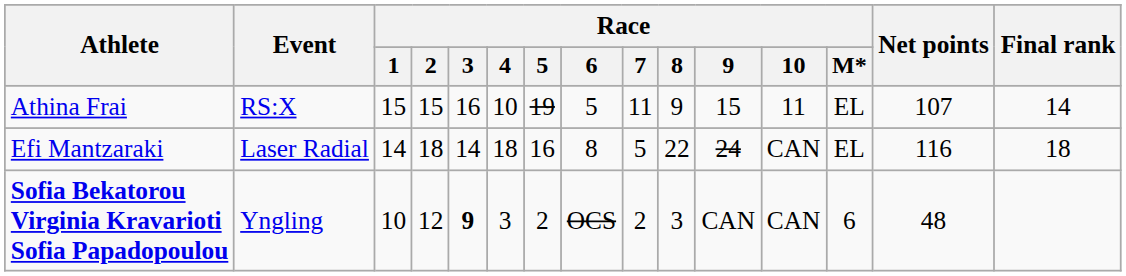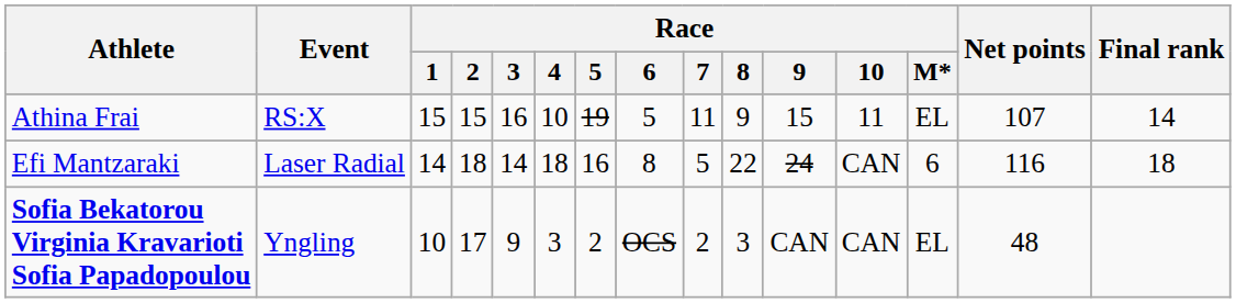 <table class="wikitable" style="font-size:90%">
 <tr>
 <th rowspan="2">Athlete</th>
 <th rowspan="2">Event</th>
 <th colspan=11>Race</th>
 <th rowspan=2>Net points</th>
 <th rowspan=2>Final rank</th>
 </tr>
 <tr style="font-size:95%">
 <th>1</th>
 <th>2</th>
 <th>3</th>
 <th>4</th>
 <th>5</th>
 <th>6</th>
 <th>7</th>
 <th>8</th>
 <th>9</th>
 <th>10</th>
 <th>M*</th>
 </tr>
 <tr align=center>
 <td align=left><a href='#'>Athina Frai</a></td>
 <td align=left><a href='#'>RS:X</a></td>
 <td>15</td>
 <td>15</td>
 <td>16</td>
 <td>10</td>
 <td><s>19</s></td>
 <td>5</td>
 <td>11</td>
 <td>9</td>
 <td>15</td>
 <td>11</td>
 <td>EL</td>
 <td>107</td>
 <td>14</td>
 </tr>
 <tr align=center>
 <td align=left><a href='#'>Efi Mantzaraki</a></td>
 <td align=left><a href='#'>Laser Radial</a></td>
 <td>14</td>
 <td>18</td>
 <td>14</td>
 <td>18</td>
 <td>16</td>
 <td>8</td>
 <td>5</td>
 <td>22</td>
 <td><s>24</s></td>
 <td>CAN</td>
-<td>EL</td>
+<td>6</td>
 <td>116</td>
 <td>18</td>
 </tr>
 <tr align=center>
 <td align=left><strong><a href='#'>Sofia Bekatorou</a> <br> <a href='#'>Virginia Kravarioti</a><br><a href='#'>Sofia Papadopoulou</a></strong></td>
 <td align=left><a href='#'>Yngling</a></td>
 <td>10</td>
-<td>12</td>
-<td><strong>9</strong></td>
+<td>17</td>
+<td>9</td>
 <td>3</td>
 <td>2</td>
 <td><s>OCS</s></td>
 <td>2</td>
 <td>3</td>
 <td>CAN</td>
 <td>CAN</td>
-<td>6</td>
+<td>EL</td>
 <td>48</td>
 <td></td>
 </tr>
 </table>
